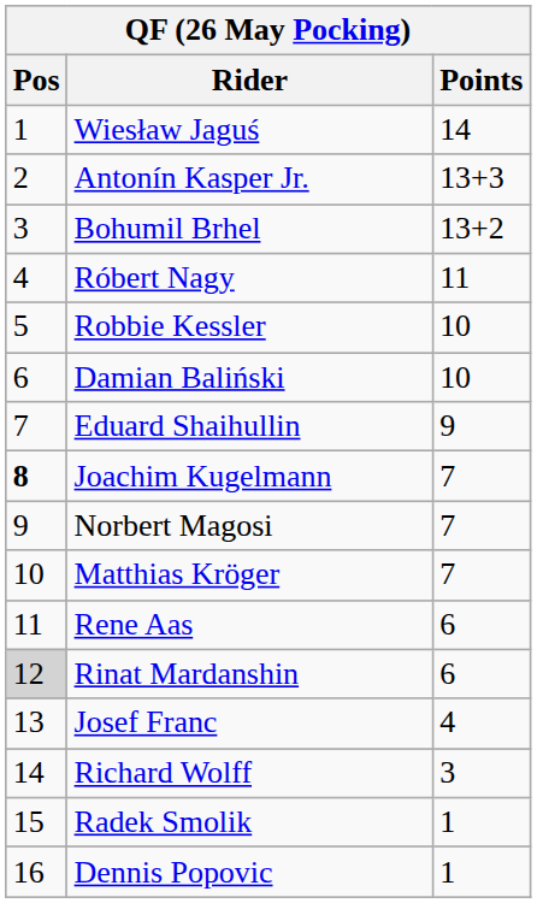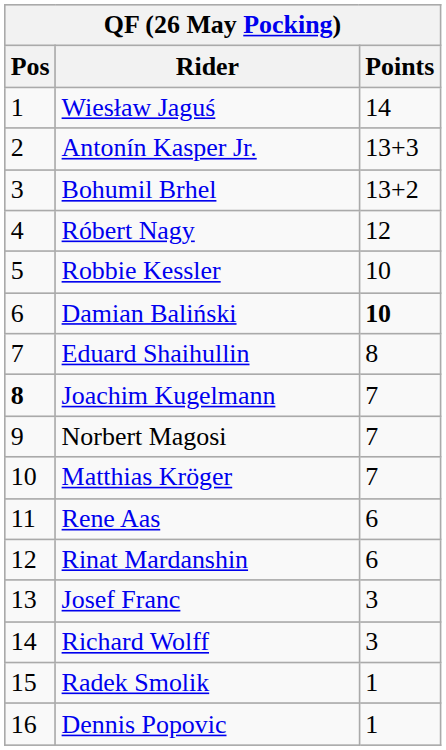 <table class="wikitable">
 <tr>
 <th colspan="6">QF (26 May  <a href='#'>Pocking</a>)</th>
 </tr>
 <tr>
 <th width=20>Pos</th>
 <th width=180>Rider</th>
 <th width=40>Points</th>
 </tr>
 <tr>
 <td>1</td>
 <td style="text-align:left;"> <a href='#'>Wiesław Jaguś</a></td>
 <td>14</td>
 </tr>
 <tr>
 <td>2</td>
 <td style="text-align:left;"> <a href='#'>Antonín Kasper Jr.</a></td>
 <td>13+3</td>
 </tr>
 <tr>
 <td>3</td>
 <td style="text-align:left;"> <a href='#'>Bohumil Brhel</a></td>
 <td>13+2</td>
 </tr>
 <tr>
 <td>4</td>
 <td style="text-align:left;"> <a href='#'>Róbert Nagy</a></td>
-<td>11</td>
+<td>12</td>
 </tr>
 <tr>
 <td>5</td>
 <td style="text-align:left;"> <a href='#'>Robbie Kessler</a></td>
 <td>10</td>
 </tr>
 <tr>
 <td>6</td>
 <td style="text-align:left;"> <a href='#'>Damian Baliński</a></td>
-<td>10</td>
+<td><strong>10</strong></td>
 </tr>
 <tr>
 <td>7</td>
 <td style="text-align:left;"> <a href='#'>Eduard Shaihullin</a></td>
-<td>9</td>
+<td>8</td>
 </tr>
 <tr>
 <td><strong>8</strong></td>
 <td style="text-align:left;"> <a href='#'>Joachim Kugelmann</a></td>
 <td>7</td>
 </tr>
 <tr>
 <td>9</td>
 <td style="text-align:left;"> Norbert Magosi</td>
 <td>7</td>
 </tr>
 <tr>
 <td>10</td>
 <td style="text-align:left;"> <a href='#'>Matthias Kröger</a></td>
 <td>7</td>
 </tr>
 <tr>
 <td>11</td>
 <td style="text-align:left;"> <a href='#'>Rene Aas</a></td>
 <td>6</td>
 </tr>
 <tr>
-<td style="background: lightgrey;">12</td>
+<td>12</td>
 <td style="text-align:left;"> <a href='#'>Rinat Mardanshin</a></td>
 <td>6</td>
 </tr>
 <tr>
 <td>13</td>
 <td style="text-align:left;"> <a href='#'>Josef Franc</a></td>
-<td>4</td>
+<td>3</td>
 </tr>
 <tr>
 <td>14</td>
 <td style="text-align:left;"> <a href='#'>Richard Wolff</a></td>
 <td>3</td>
 </tr>
 <tr>
 <td>15</td>
 <td style="text-align:left;"> <a href='#'>Radek Smolik</a></td>
 <td>1</td>
 </tr>
 <tr>
 <td>16</td>
 <td style="text-align:left;"> <a href='#'>Dennis Popovic</a></td>
 <td>1</td>
 </tr>
 </table>
